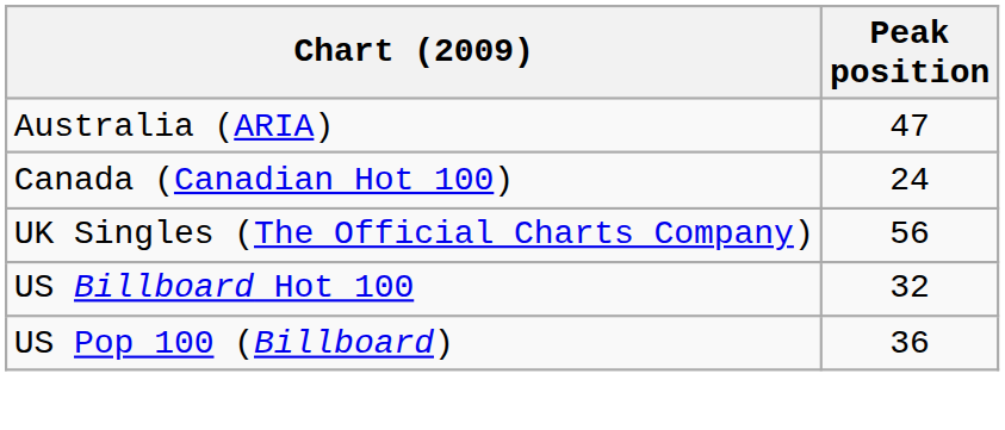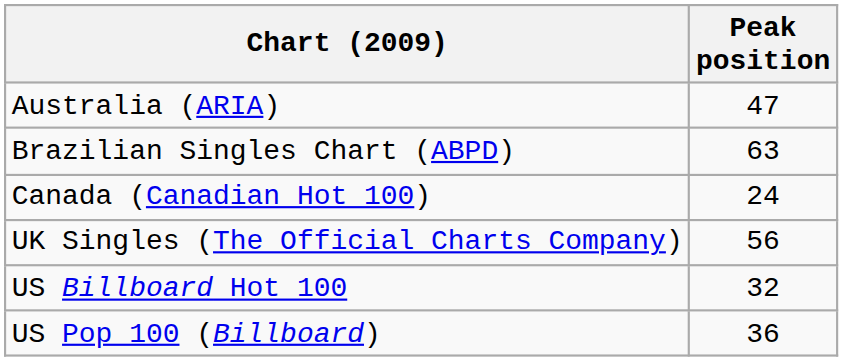 <table class="wikitable sortable">
 <tr>
 <th>Chart (2009)</th>
 <th>Peak<br>position</th>
 </tr>
 <tr>
 <td>Australia (<a href='#'>ARIA</a>)</td>
 <td align="center">47</td>
+</tr>
+<tr>
+<td>Brazilian Singles Chart (<a href='#'>ABPD</a>)</td>
+<td style="text-align:center;">63</td>
 </tr>
 <tr>
 <td>Canada (<a href='#'>Canadian Hot 100</a>)</td>
 <td align="center">24</td>
 </tr>
 <tr>
 <td>UK Singles (<a href='#'>The Official Charts Company</a>)</td>
 <td align="center">56</td>
 </tr>
 <tr>
 <td>US <a href='#'><em>Billboard</em> Hot 100</a></td>
 <td align="center">32</td>
 </tr>
 <tr>
 <td>US <a href='#'>Pop 100</a> (<a href='#'><em>Billboard</em></a>)</td>
 <td align="center">36</td>
 </tr>
 </table>
